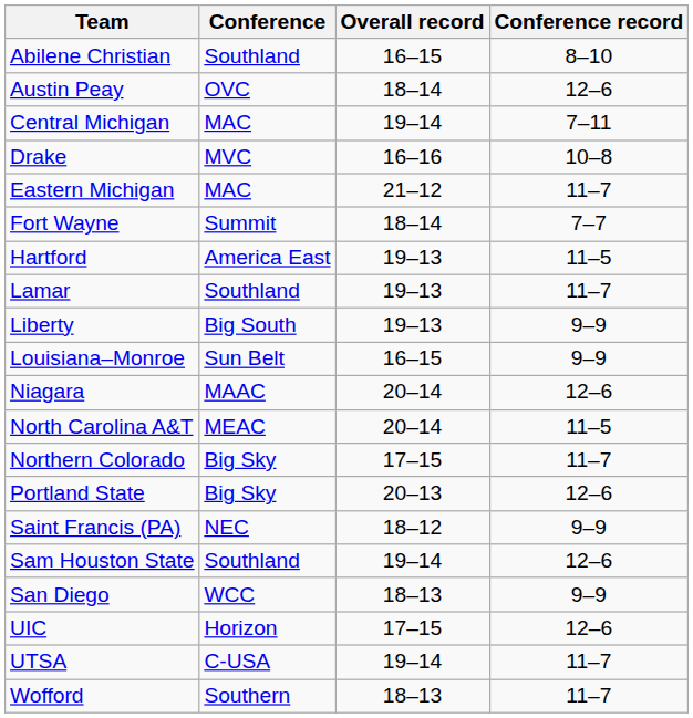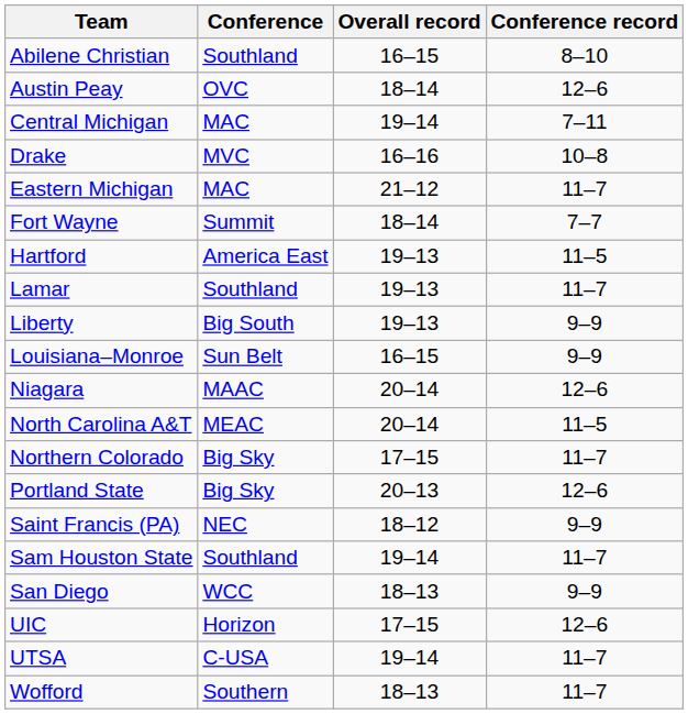 <table class="wikitable sortable" style="text-align:center">
 <tr>
 <th>Team</th>
 <th>Conference</th>
 <th data-sort-type="number">Overall record</th>
 <th data-sort-type="number">Conference record</th>
 </tr>
 <tr>
 <td align=left><a href='#'>Abilene Christian</a></td>
 <td align=left><a href='#'>Southland</a></td>
 <td>16–15</td>
 <td>8–10</td>
 </tr>
 <tr>
 <td align=left><a href='#'>Austin Peay</a></td>
 <td align=left><a href='#'>OVC</a></td>
 <td>18–14</td>
 <td>12–6</td>
 </tr>
 <tr>
 <td align=left><a href='#'>Central Michigan</a></td>
 <td align=left><a href='#'>MAC</a></td>
 <td>19–14</td>
 <td>7–11</td>
 </tr>
 <tr>
 <td align=left><a href='#'>Drake</a></td>
 <td align=left><a href='#'>MVC</a></td>
 <td>16–16</td>
 <td>10–8</td>
 </tr>
 <tr>
 <td align=left><a href='#'>Eastern Michigan</a></td>
 <td align=left><a href='#'>MAC</a></td>
 <td>21–12</td>
 <td>11–7</td>
 </tr>
 <tr>
 <td align=left><a href='#'>Fort Wayne</a></td>
 <td align=left><a href='#'>Summit</a></td>
 <td>18–14</td>
 <td>7–7</td>
 </tr>
 <tr>
 <td align=left><a href='#'>Hartford</a></td>
 <td align=left><a href='#'>America East</a></td>
 <td>19–13</td>
 <td>11–5</td>
 </tr>
 <tr>
 <td align=left><a href='#'>Lamar</a></td>
 <td align=left><a href='#'>Southland</a></td>
 <td>19–13</td>
 <td>11–7</td>
 </tr>
 <tr>
 <td align=left><a href='#'>Liberty</a></td>
 <td align=left><a href='#'>Big South</a></td>
 <td>19–13</td>
 <td>9–9</td>
 </tr>
 <tr>
 <td align=left><a href='#'>Louisiana–Monroe</a></td>
 <td align=left><a href='#'>Sun Belt</a></td>
 <td>16–15</td>
 <td>9–9</td>
 </tr>
 <tr>
 <td align=left><a href='#'>Niagara</a></td>
 <td align=left><a href='#'>MAAC</a></td>
 <td>20–14</td>
 <td>12–6</td>
 </tr>
 <tr>
 <td align=left><a href='#'>North Carolina A&T</a></td>
 <td align=left><a href='#'>MEAC</a></td>
 <td>20–14</td>
 <td>11–5</td>
 </tr>
 <tr>
 <td align=left><a href='#'>Northern Colorado</a></td>
 <td align=left><a href='#'>Big Sky</a></td>
 <td>17–15</td>
 <td>11–7</td>
 </tr>
 <tr>
 <td align=left><a href='#'>Portland State</a></td>
 <td align=left><a href='#'>Big Sky</a></td>
 <td>20–13</td>
 <td>12–6</td>
 </tr>
 <tr>
 <td align=left><a href='#'>Saint Francis (PA)</a></td>
 <td align=left><a href='#'>NEC</a></td>
 <td>18–12</td>
 <td>9–9</td>
 </tr>
 <tr>
 <td align=left><a href='#'>Sam Houston State</a></td>
 <td align=left><a href='#'>Southland</a></td>
 <td>19–14</td>
-<td>12–6</td>
+<td>11–7</td>
 </tr>
 <tr>
 <td align=left><a href='#'>San Diego</a></td>
 <td align=left><a href='#'>WCC</a></td>
 <td>18–13</td>
 <td>9–9</td>
 </tr>
 <tr>
 <td align=left><a href='#'>UIC</a></td>
 <td align=left><a href='#'>Horizon</a></td>
 <td>17–15</td>
 <td>12–6</td>
 </tr>
 <tr>
 <td align=left><a href='#'>UTSA</a></td>
 <td align=left><a href='#'>C-USA</a></td>
 <td>19–14</td>
 <td>11–7</td>
 </tr>
 <tr>
 <td align=left><a href='#'>Wofford</a></td>
 <td align=left><a href='#'>Southern</a></td>
 <td>18–13</td>
 <td>11–7</td>
 </tr>
 </table>
